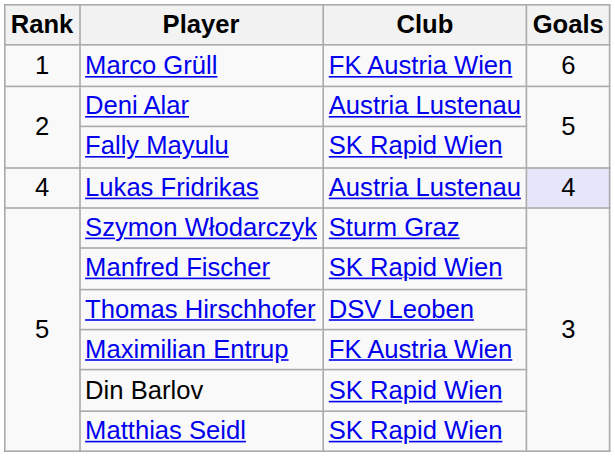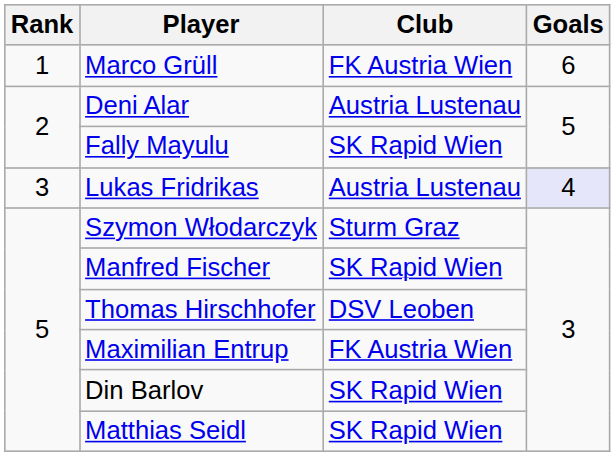 <table class="wikitable" style="text-align:center">
 <tr>
 <th>Rank</th>
 <th>Player</th>
 <th>Club</th>
 <th>Goals</th>
 </tr>
 <tr>
 <td>1</td>
 <td align="left"> <a href='#'>Marco Grüll</a></td>
 <td align="left"><a href='#'>FK Austria Wien</a></td>
 <td>6</td>
 </tr>
 <tr>
 <td rowspan=2>2</td>
 <td align="left"> <a href='#'>Deni Alar</a></td>
 <td align="left"><a href='#'>Austria Lustenau</a></td>
 <td rowspan=2>5</td>
 </tr>
 <tr>
 <td align="left"> <a href='#'>Fally Mayulu</a></td>
 <td align="left"><a href='#'>SK Rapid Wien</a></td>
 </tr>
 <tr>
-<td rowspan=1>4</td>
+<td rowspan=1>3</td>
 <td align="left"> <a href='#'>Lukas Fridrikas</a></td>
 <td align="left"><a href='#'>Austria Lustenau</a></td>
 <td rowspan=1 style="background: lavender;">4</td>
 </tr>
 <tr>
 <td rowspan=6>5</td>
 <td align="left"> <a href='#'>Szymon Włodarczyk</a></td>
 <td align="left"><a href='#'>Sturm Graz</a></td>
 <td rowspan=6>3</td>
 </tr>
 <tr>
 <td align="left"> <a href='#'>Manfred Fischer</a></td>
 <td align="left"><a href='#'>SK Rapid Wien</a></td>
 </tr>
 <tr>
 <td align="left"> <a href='#'>Thomas Hirschhofer</a></td>
 <td align="left"><a href='#'>DSV Leoben</a></td>
 </tr>
 <tr>
 <td align="left"> <a href='#'>Maximilian Entrup</a></td>
 <td align="left"><a href='#'>FK Austria Wien</a></td>
 </tr>
 <tr>
 <td align="left"> Din Barlov</td>
 <td align="left"><a href='#'>SK Rapid Wien</a></td>
 </tr>
 <tr>
 <td align="left"> <a href='#'>Matthias Seidl</a></td>
 <td align="left"><a href='#'>SK Rapid Wien</a></td>
 </tr>
 </table>
